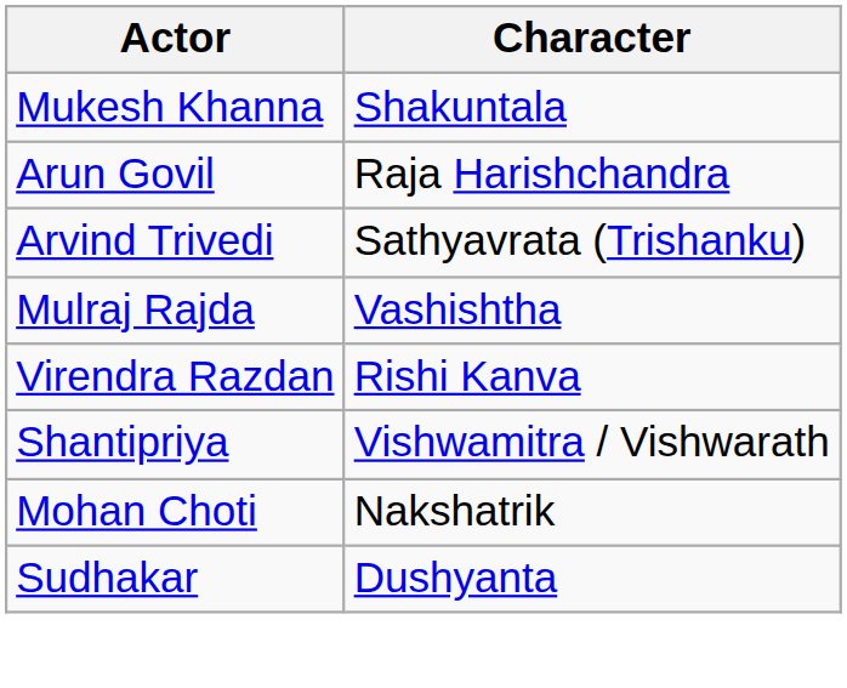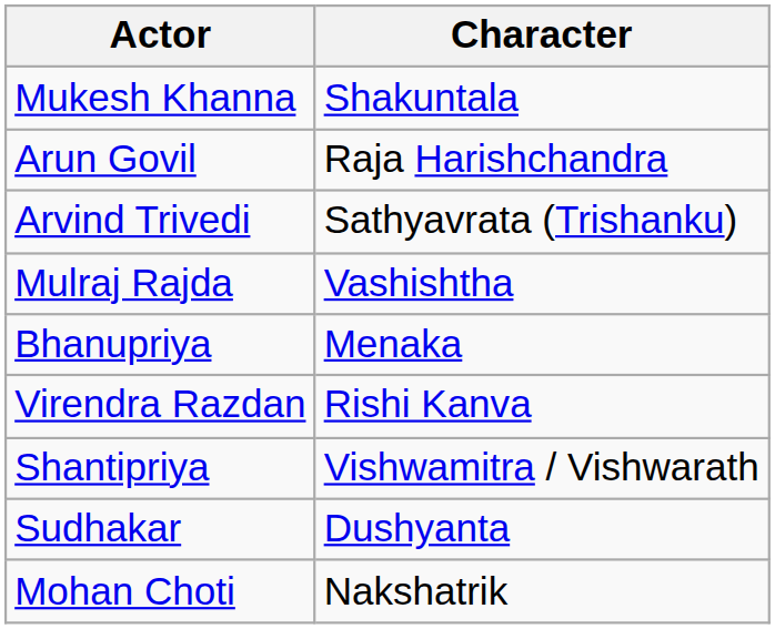 <table class="wikitable">
 <tr>
 <th>Actor</th>
 <th>Character</th>
 </tr>
 <tr>
 <td><a href='#'>Mukesh Khanna</a></td>
 <td><a href='#'>Shakuntala</a></td>
 </tr>
 <tr>
 <td><a href='#'>Arun Govil</a></td>
 <td>Raja <a href='#'>Harishchandra</a></td>
 </tr>
 <tr>
 <td><a href='#'>Arvind Trivedi</a></td>
 <td>Sathyavrata (<a href='#'>Trishanku</a>)</td>
 </tr>
 <tr>
 <td><a href='#'>Mulraj Rajda</a></td>
 <td><a href='#'>Vashishtha</a></td>
 </tr>
 <tr>
+<td><a href='#'>Bhanupriya</a></td>
+<td><a href='#'>Menaka</a></td>
+</tr>
+<tr>
 <td><a href='#'>Virendra Razdan</a></td>
 <td><a href='#'>Rishi Kanva</a></td>
 </tr>
 <tr>
 <td><a href='#'>Shantipriya</a></td>
 <td><a href='#'>Vishwamitra</a> / Vishwarath</td>
 </tr>
 <tr>
+<td><a href='#'>Sudhakar</a></td>
+<td><a href='#'>Dushyanta</a></td>
+</tr>
+<tr>
 <td><a href='#'>Mohan Choti</a></td>
 <td>Nakshatrik</td>
 </tr>
-<tr>
-<td><a href='#'>Sudhakar</a></td>
-<td><a href='#'>Dushyanta</a></td>
-</tr>
 </table>
